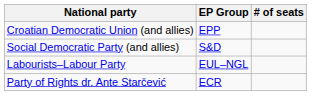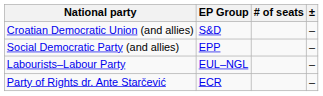 <table class="wikitable">
 <tr>
 <th>National party</th>
 <th>EP Group</th>
 <th># of seats</th>
+<th>±</th>
 </tr>
 <tr>
 <td> <a href='#'>Croatian Democratic Union</a> (and allies)</td>
-<td> <a href='#'>EPP</a></td>
+<td> <a href='#'>S&D</a></td>
 <td></td>
+<td>–</td>
 </tr>
 <tr>
 <td> <a href='#'>Social Democratic Party</a> (and allies)</td>
-<td> <a href='#'>S&D</a></td>
+<td> <a href='#'>EPP</a></td>
 <td></td>
+<td>–</td>
 </tr>
 <tr>
 <td> <a href='#'>Labourists–Labour Party</a></td>
 <td> <a href='#'>EUL–NGL</a></td>
 <td></td>
+<td>–</td>
 </tr>
 <tr>
 <td> <a href='#'>Party of Rights dr. Ante Starčević</a></td>
 <td> <a href='#'>ECR</a></td>
 <td></td>
+<td>–</td>
 </tr>
 </table>
